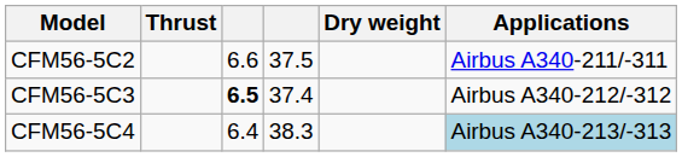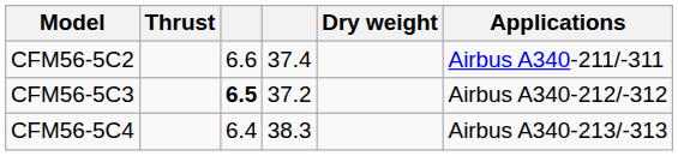 <table class="wikitable sortable" style="text-align:center;">
 <tr>
 <th class="unsortable">Model</th>
 <th>Thrust</th>
 <th></th>
 <th></th>
 <th>Dry weight</th>
 <th class="unsortable">Applications</th>
 </tr>
 <tr>
 <td>CFM56-5C2</td>
 <td></td>
 <td>6.6</td>
-<td>37.5</td>
+<td>37.4</td>
 <td></td>
 <td align="left"><a href='#'>Airbus A340</a>-211/-311</td>
 </tr>
 <tr>
 <td>CFM56-5C3</td>
 <td></td>
 <td><strong>6.5</strong></td>
-<td>37.4</td>
+<td>37.2</td>
 <td></td>
 <td align="left">Airbus A340-212/-312</td>
 </tr>
 <tr>
 <td>CFM56-5C4</td>
 <td></td>
 <td>6.4</td>
 <td>38.3</td>
 <td></td>
-<td align="left" style="background: lightblue;">Airbus A340-213/-313</td>
+<td align="left">Airbus A340-213/-313</td>
 </tr>
 </table>
